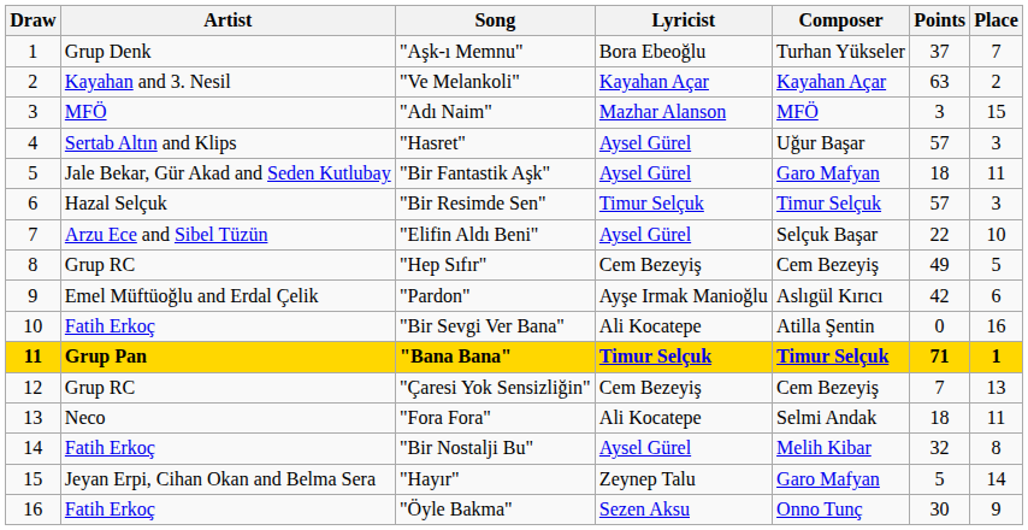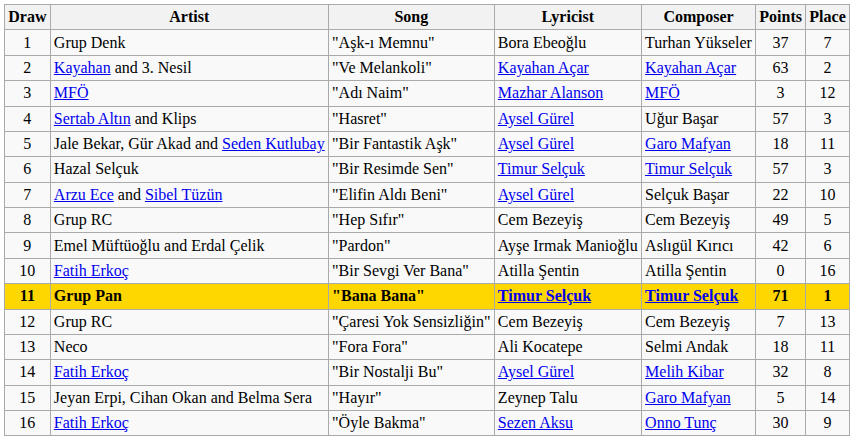 <table class="sortable wikitable" style="margin: 1em auto 1em auto; text-align:center">
 <tr>
 <th>Draw</th>
 <th>Artist</th>
 <th>Song</th>
 <th>Lyricist</th>
 <th>Composer</th>
 <th>Points</th>
 <th>Place</th>
 </tr>
 <tr>
 <td>1</td>
 <td align="left">Grup Denk</td>
 <td align="left">"Aşk-ı Memnu"</td>
 <td align="left">Bora Ebeoğlu</td>
 <td align="left">Turhan Yükseler</td>
 <td>37</td>
 <td>7</td>
 </tr>
 <tr>
 <td>2</td>
 <td align="left"><a href='#'>Kayahan</a> and 3. Nesil</td>
 <td align="left">"Ve Melankoli"</td>
 <td align="left"><a href='#'>Kayahan Açar</a></td>
 <td align="left"><a href='#'>Kayahan Açar</a></td>
 <td>63</td>
 <td>2</td>
 </tr>
 <tr>
 <td>3</td>
 <td align="left"><a href='#'>MFÖ</a></td>
 <td align="left">"Adı Naim"</td>
 <td align="left"><a href='#'>Mazhar Alanson</a></td>
 <td align="left"><a href='#'>MFÖ</a></td>
 <td>3</td>
-<td>15</td>
+<td>12</td>
 </tr>
 <tr>
 <td>4</td>
 <td align="left"><a href='#'>Sertab Altın</a> and Klips</td>
 <td align="left">"Hasret"</td>
 <td align="left"><a href='#'>Aysel Gürel</a></td>
 <td align="left">Uğur Başar</td>
 <td>57</td>
 <td>3</td>
 </tr>
 <tr>
 <td>5</td>
 <td align="left">Jale Bekar, Gür Akad and <a href='#'>Seden Kutlubay</a></td>
 <td align="left">"Bir Fantastik Aşk"</td>
 <td align="left"><a href='#'>Aysel Gürel</a></td>
 <td align="left"><a href='#'>Garo Mafyan</a></td>
 <td>18</td>
 <td>11</td>
 </tr>
 <tr>
 <td>6</td>
 <td align="left">Hazal Selçuk</td>
 <td align="left">"Bir Resimde Sen"</td>
 <td align="left"><a href='#'>Timur Selçuk</a></td>
 <td align="left"><a href='#'>Timur Selçuk</a></td>
 <td>57</td>
 <td>3</td>
 </tr>
 <tr>
 <td>7</td>
 <td align="left"><a href='#'>Arzu Ece</a> and <a href='#'>Sibel Tüzün</a></td>
 <td align="left">"Elifin Aldı Beni"</td>
 <td align="left"><a href='#'>Aysel Gürel</a></td>
 <td align="left">Selçuk Başar</td>
 <td>22</td>
 <td>10</td>
 </tr>
 <tr>
 <td>8</td>
 <td align="left">Grup RC</td>
 <td align="left">"Hep Sıfır"</td>
 <td align="left">Cem Bezeyiş</td>
 <td align="left">Cem Bezeyiş</td>
 <td>49</td>
 <td>5</td>
 </tr>
 <tr>
 <td>9</td>
 <td align="left">Emel Müftüoğlu and Erdal Çelik</td>
 <td align="left">"Pardon"</td>
 <td align="left">Ayşe Irmak Manioğlu</td>
 <td align="left">Aslıgül Kırıcı</td>
 <td>42</td>
 <td>6</td>
 </tr>
 <tr>
 <td>10</td>
 <td align="left"><a href='#'>Fatih Erkoç</a></td>
 <td align="left">"Bir Sevgi Ver Bana"</td>
-<td align="left">Ali Kocatepe</td>
+<td align="left">Atilla Şentin</td>
 <td align="left">Atilla Şentin</td>
 <td>0</td>
 <td>16</td>
 </tr>
 <tr style="font-weight:bold; background:gold;">
 <td>11</td>
 <td align="left">Grup Pan</td>
 <td align="left">"Bana Bana"</td>
 <td align="left"><a href='#'>Timur Selçuk</a></td>
 <td align="left"><a href='#'>Timur Selçuk</a></td>
 <td>71</td>
 <td>1</td>
 </tr>
 <tr>
 <td>12</td>
 <td align="left">Grup RC</td>
 <td align="left">"Çaresi Yok Sensizliğin"</td>
 <td align="left">Cem Bezeyiş</td>
 <td align="left">Cem Bezeyiş</td>
 <td>7</td>
 <td>13</td>
 </tr>
 <tr>
 <td>13</td>
 <td align="left">Neco</td>
 <td align="left">"Fora Fora"</td>
 <td align="left">Ali Kocatepe</td>
 <td align="left">Selmi Andak</td>
 <td>18</td>
 <td>11</td>
 </tr>
 <tr>
 <td>14</td>
 <td align="left"><a href='#'>Fatih Erkoç</a></td>
 <td align="left">"Bir Nostalji Bu"</td>
 <td align="left"><a href='#'>Aysel Gürel</a></td>
 <td align="left"><a href='#'>Melih Kibar</a></td>
 <td>32</td>
 <td>8</td>
 </tr>
 <tr>
 <td>15</td>
 <td align="left">Jeyan Erpi, Cihan Okan and Belma Sera</td>
 <td align="left">"Hayır"</td>
 <td align="left">Zeynep Talu</td>
 <td align="left"><a href='#'>Garo Mafyan</a></td>
 <td>5</td>
 <td>14</td>
 </tr>
 <tr>
 <td>16</td>
 <td align="left"><a href='#'>Fatih Erkoç</a></td>
 <td align="left">"Öyle Bakma"</td>
 <td align="left"><a href='#'>Sezen Aksu</a></td>
 <td align="left"><a href='#'>Onno Tunç</a></td>
 <td>30</td>
 <td>9</td>
 </tr>
 </table>
